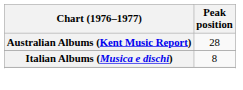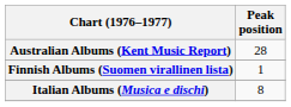 <table class="wikitable sortable plainrowheaders" style="text-align:center;">
 <tr>
 <th scope="col">Chart (1976–1977)</th>
 <th scope="col">Peak<br>position</th>
 </tr>
 <tr>
 <th scope="row">Australian Albums (<a href='#'>Kent Music Report</a>)</th>
 <td>28</td>
 </tr>
 <tr>
 </tr>
 <tr>
+</tr>
+<tr>
+<th scope="row">Finnish Albums (<a href='#'>Suomen virallinen lista</a>)</th>
+<td>1</td>
 </tr>
 <tr>
 </tr>
 <tr>
 <th scope="row">Italian Albums (<em><a href='#'>Musica e dischi</a></em>)</th>
 <td>8</td>
 </tr>
 <tr>
 </tr>
 <tr>
 </tr>
 <tr>
 </tr>
 <tr>
 </tr>
 </table>
